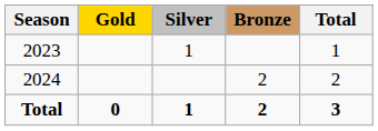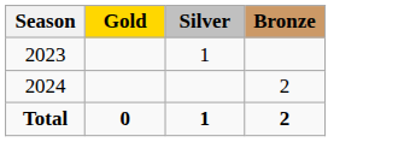 <table class="wikitable" style="text-align:center;">
 <tr>
 <th width = "55">Season</th>
 <th width = "55" style="background: gold;">Gold</th>
 <th width = "55" style="background: silver;">Silver</th>
 <th width = "55" style="background: #cc9966;">Bronze</th>
-<th width = "55">Total</th>
 </tr>
 <tr>
 <td>2023</td>
 <td></td>
 <td>1</td>
 <td></td>
-<td>1</td>
 </tr>
 <tr>
 <td>2024</td>
 <td></td>
 <td></td>
-<td>2</td>
 <td>2</td>
 </tr>
 <tr>
 <td><strong>Total</strong></td>
 <td><strong>0</strong></td>
 <td><strong>1</strong></td>
 <td><strong>2</strong></td>
-<td><strong>3</strong></td>
 </tr>
 </table>
